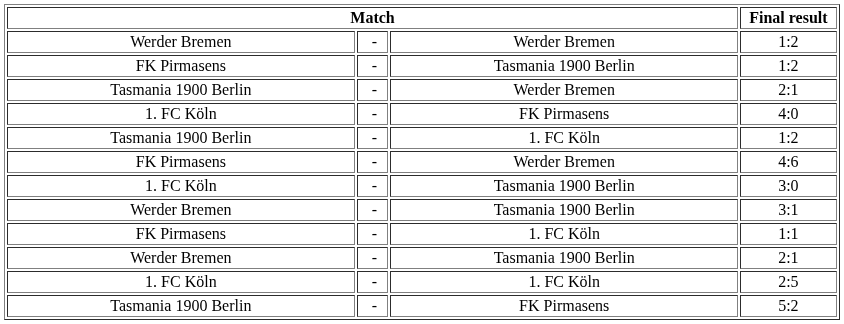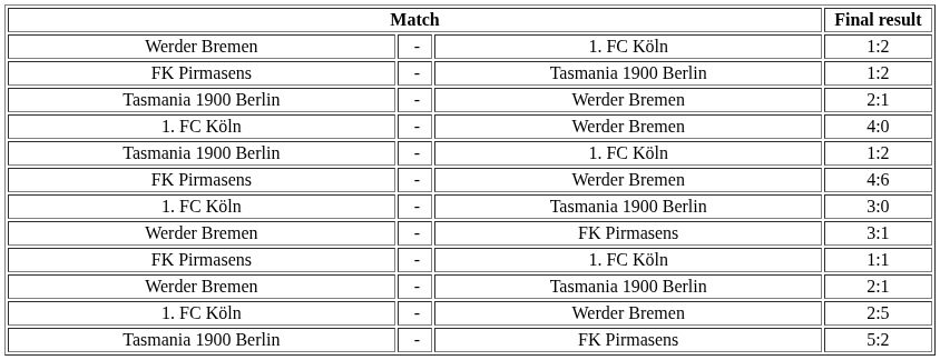 <table border=1 align="center">
 <tr>
 <th colspan=3 width="75%">Match</th>
 <th colspan=2 width="10%">Final result</th>
 </tr>
 <tr align="center">
 <td>Werder Bremen</td>
 <td> -</td>
-<td>Werder Bremen</td>
+<td>1. FC Köln</td>
 <td>1:2</td>
 </tr>
 <tr align="center">
 <td>FK Pirmasens</td>
 <td> -</td>
 <td>Tasmania 1900 Berlin</td>
 <td>1:2</td>
 </tr>
 <tr align="center">
 <td>Tasmania 1900 Berlin</td>
 <td> -</td>
 <td>Werder Bremen</td>
 <td>2:1</td>
 </tr>
 <tr align="center">
 <td>1. FC Köln</td>
 <td> -</td>
-<td>FK Pirmasens</td>
+<td>Werder Bremen</td>
 <td>4:0</td>
 </tr>
 <tr align="center">
 <td>Tasmania 1900 Berlin</td>
 <td> -</td>
 <td>1. FC Köln</td>
 <td>1:2</td>
 </tr>
 <tr align="center">
 <td>FK Pirmasens</td>
 <td> -</td>
 <td>Werder Bremen</td>
 <td>4:6</td>
 </tr>
 <tr align="center">
 <td>1. FC Köln</td>
 <td> -</td>
 <td>Tasmania 1900 Berlin</td>
 <td>3:0</td>
 </tr>
 <tr align="center">
 <td>Werder Bremen</td>
 <td> -</td>
-<td>Tasmania 1900 Berlin</td>
+<td>FK Pirmasens</td>
 <td>3:1</td>
 </tr>
 <tr align="center">
 <td>FK Pirmasens</td>
 <td> -</td>
 <td>1. FC Köln</td>
 <td>1:1</td>
 </tr>
 <tr align="center">
 <td>Werder Bremen</td>
 <td> -</td>
 <td>Tasmania 1900 Berlin</td>
 <td>2:1</td>
 </tr>
 <tr align="center">
 <td>1. FC Köln</td>
 <td> -</td>
-<td>1. FC Köln</td>
+<td>Werder Bremen</td>
 <td>2:5</td>
 </tr>
 <tr align="center">
 <td>Tasmania 1900 Berlin</td>
 <td> -</td>
 <td>FK Pirmasens</td>
 <td>5:2</td>
 </tr>
 </table>
